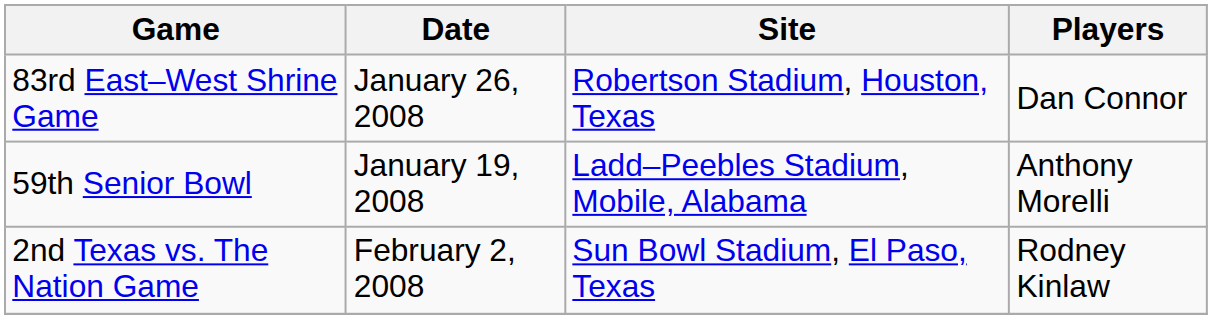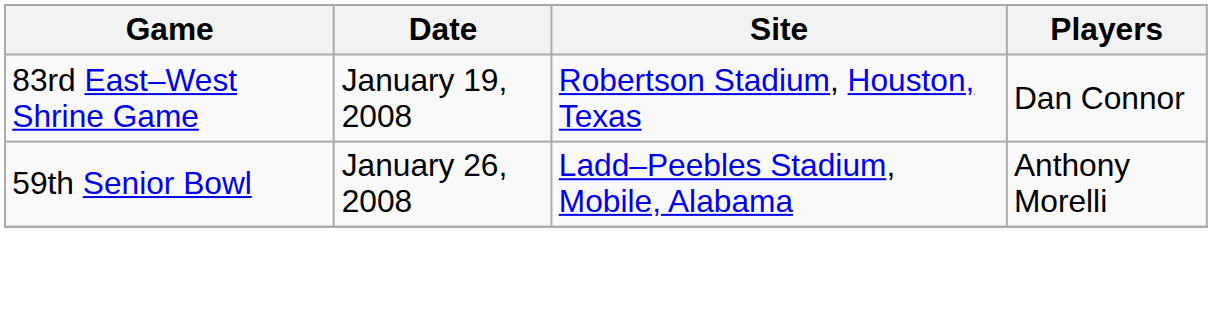 <table class="wikitable">
 <tr>
 <th>Game</th>
 <th>Date</th>
 <th>Site</th>
 <th>Players</th>
 </tr>
 <tr>
 <td>83rd <a href='#'>East–West Shrine Game</a></td>
-<td>January 26, 2008</td>
+<td>January 19, 2008</td>
 <td><a href='#'>Robertson Stadium</a>, <a href='#'>Houston, Texas</a></td>
 <td>Dan Connor</td>
 </tr>
 <tr>
 <td>59th <a href='#'>Senior Bowl</a></td>
-<td>January 19, 2008</td>
+<td>January 26, 2008</td>
 <td><a href='#'>Ladd–Peebles Stadium</a>, <a href='#'>Mobile, Alabama</a></td>
 <td>Anthony Morelli</td>
-</tr>
-<tr>
-<td>2nd <a href='#'>Texas vs. The Nation Game</a></td>
-<td>February 2, 2008</td>
-<td><a href='#'>Sun Bowl Stadium</a>, <a href='#'>El Paso, Texas</a></td>
-<td>Rodney Kinlaw</td>
 </tr>
 <tr style="background: #e3e3e3;">
 </tr>
 </table>
